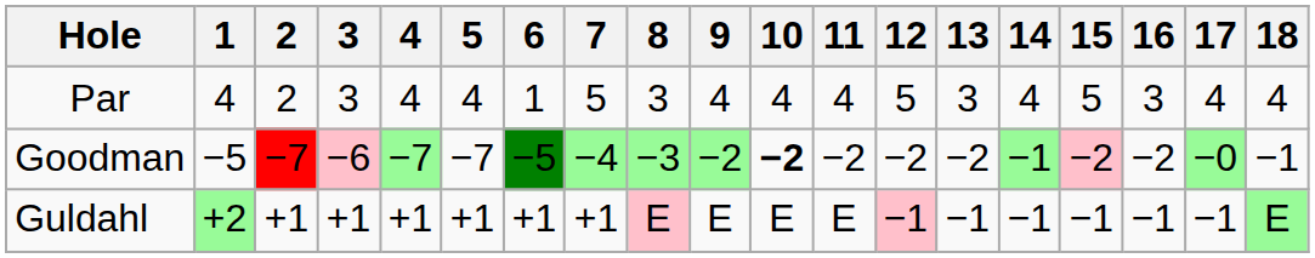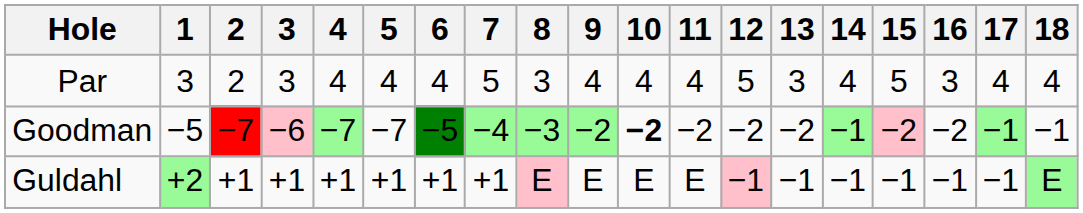 <table class="wikitable" style="text-align:center">
 <tr>
 <th>Hole</th>
 <th> 1 </th>
 <th> 2 </th>
 <th> 3 </th>
 <th> 4 </th>
 <th> 5 </th>
 <th> 6 </th>
 <th> 7 </th>
 <th> 8 </th>
 <th> 9 </th>
 <th>10</th>
 <th>11</th>
 <th>12</th>
 <th>13</th>
 <th>14</th>
 <th>15</th>
 <th>16</th>
 <th>17</th>
 <th>18</th>
 </tr>
 <tr>
 <td>Par</td>
-<td>4</td>
+<td>3</td>
 <td>2</td>
 <td>3</td>
 <td>4</td>
 <td>4</td>
-<td>1</td>
+<td>4</td>
 <td>5</td>
 <td>3</td>
 <td>4</td>
 <td>4</td>
 <td>4</td>
 <td>5</td>
 <td>3</td>
 <td>4</td>
 <td>5</td>
 <td>3</td>
 <td>4</td>
 <td>4</td>
 </tr>
 <tr>
 <td align=left> Goodman</td>
 <td>−5</td>
 <td style="background: Red;">−7</td>
 <td style="background: Pink;">−6</td>
 <td style="background: PaleGreen;">−7</td>
 <td>−7</td>
 <td style="background: Green;">−5</td>
 <td style="background: PaleGreen;">−4</td>
 <td style="background: PaleGreen;">−3</td>
 <td style="background: PaleGreen;">−2</td>
 <td><strong>−2</strong></td>
 <td>−2</td>
 <td>−2</td>
 <td>−2</td>
 <td style="background: PaleGreen;">−1</td>
 <td style="background: Pink;">−2</td>
 <td>−2</td>
-<td style="background: PaleGreen;">−0</td>
+<td style="background: PaleGreen;">−1</td>
 <td>−1</td>
 </tr>
 <tr>
 <td align=left> Guldahl</td>
 <td style="background: PaleGreen;">+2</td>
 <td>+1</td>
 <td>+1</td>
 <td>+1</td>
 <td>+1</td>
 <td>+1</td>
 <td>+1</td>
 <td style="background: Pink;">E</td>
 <td>E</td>
 <td>E</td>
 <td>E</td>
 <td style="background: Pink;">−1</td>
 <td>−1</td>
 <td>−1</td>
 <td>−1</td>
 <td>−1</td>
 <td>−1</td>
 <td style="background: PaleGreen;">E</td>
 </tr>
 </table>
